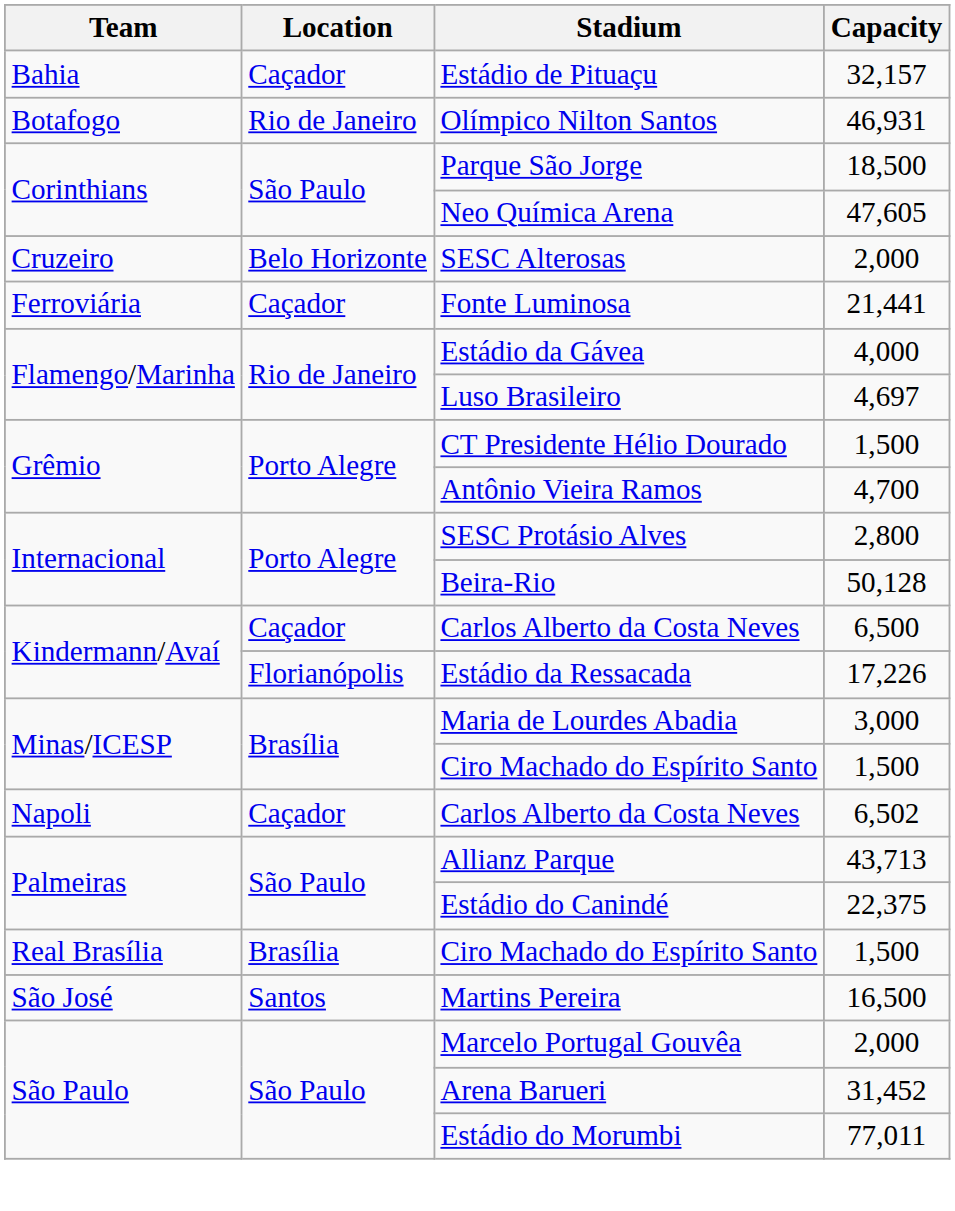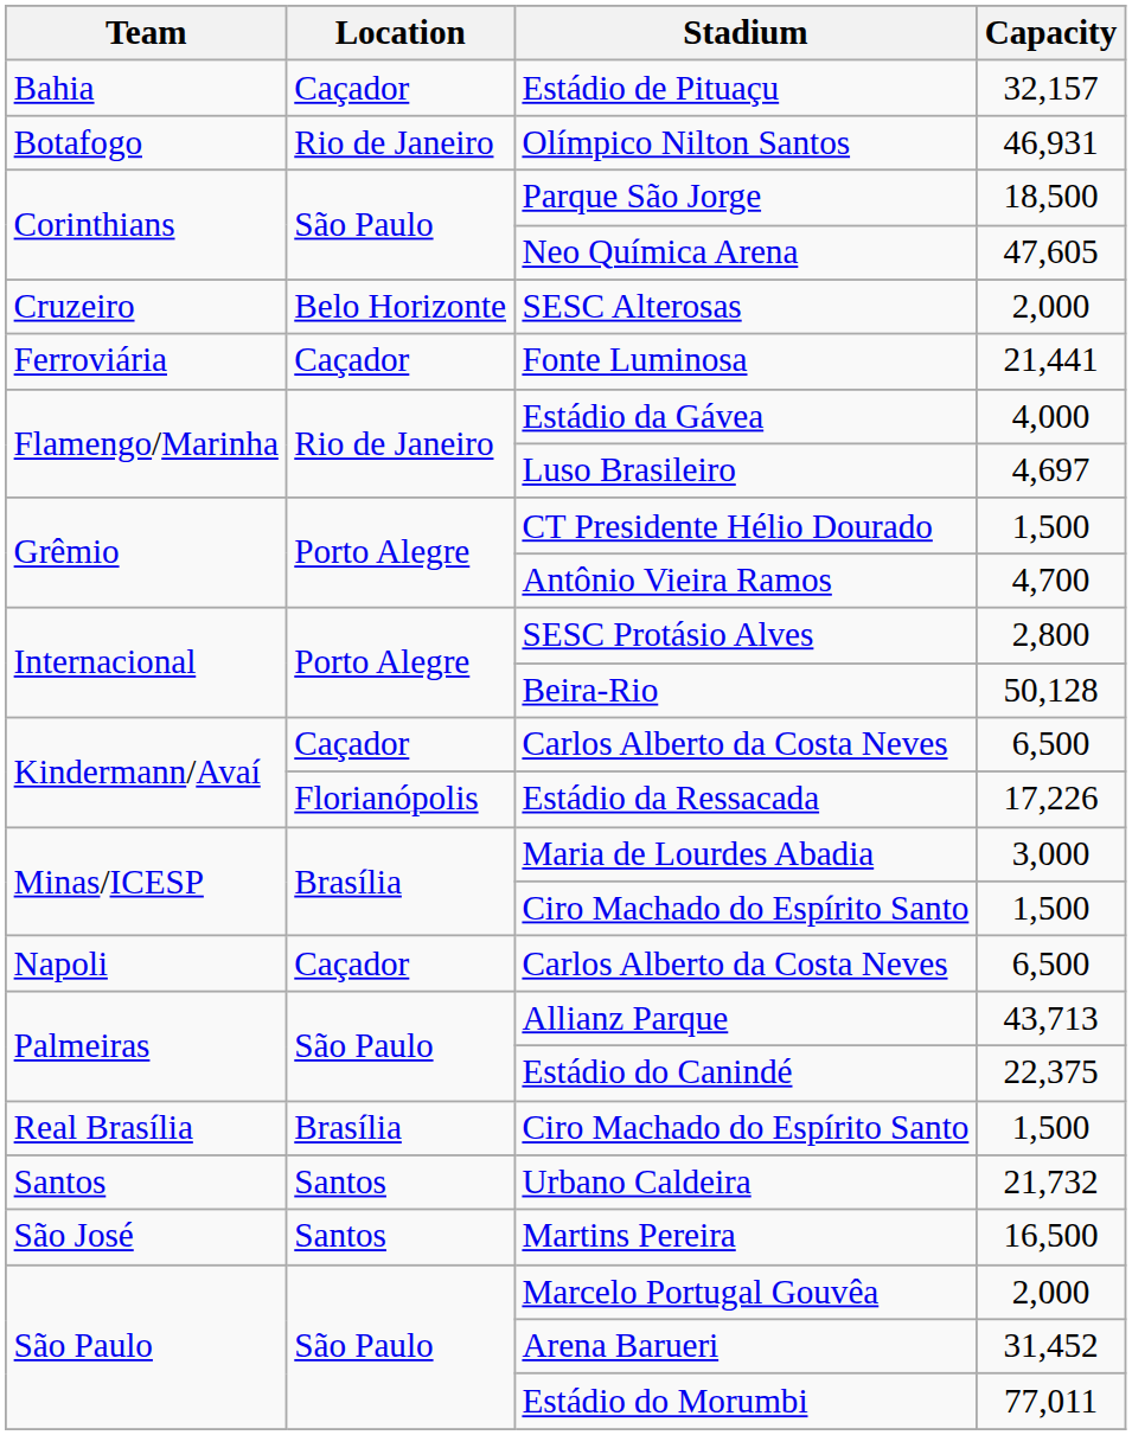 <table class="wikitable sortable" style="text-align: left;">
 <tr>
 <th>Team</th>
 <th>Location</th>
 <th>Stadium</th>
 <th>Capacity</th>
 </tr>
 <tr>
 <td> <a href='#'>Bahia</a></td>
 <td><a href='#'>Caçador</a></td>
 <td><a href='#'>Estádio de Pituaçu</a></td>
 <td align=center>32,157</td>
 </tr>
 <tr>
 <td> <a href='#'>Botafogo</a></td>
 <td><a href='#'>Rio de Janeiro</a></td>
 <td><a href='#'>Olímpico Nilton Santos</a></td>
 <td align=center>46,931</td>
 </tr>
 <tr>
 <td rowspan=2> <a href='#'>Corinthians</a></td>
 <td rowspan=2><a href='#'>São Paulo</a></td>
 <td><a href='#'>Parque São Jorge</a></td>
 <td align=center>18,500</td>
 </tr>
 <tr>
 <td><a href='#'>Neo Química Arena</a></td>
 <td align=center>47,605</td>
 </tr>
 <tr>
 <td> <a href='#'>Cruzeiro</a></td>
 <td><a href='#'>Belo Horizonte</a></td>
 <td><a href='#'>SESC Alterosas</a></td>
 <td align=center>2,000</td>
 </tr>
 <tr>
 <td> <a href='#'>Ferroviária</a></td>
 <td><a href='#'>Caçador</a></td>
 <td><a href='#'>Fonte Luminosa</a></td>
 <td align=center>21,441</td>
 </tr>
 <tr>
 <td rowspan=2> <a href='#'>Flamengo</a>/<a href='#'>Marinha</a></td>
 <td rowspan=2><a href='#'>Rio de Janeiro</a></td>
 <td><a href='#'>Estádio da Gávea</a></td>
 <td align=center>4,000</td>
 </tr>
 <tr>
 <td><a href='#'>Luso Brasileiro</a></td>
 <td align=center>4,697</td>
 </tr>
 <tr>
 <td rowspan=2> <a href='#'>Grêmio</a></td>
 <td rowspan=2><a href='#'>Porto Alegre</a></td>
 <td><a href='#'>CT Presidente Hélio Dourado</a> </td>
 <td align=center>1,500</td>
 </tr>
 <tr>
 <td><a href='#'>Antônio Vieira Ramos</a> </td>
 <td align=center>4,700</td>
 </tr>
 <tr>
 <td rowspan=2> <a href='#'>Internacional</a></td>
 <td rowspan=2><a href='#'>Porto Alegre</a></td>
 <td><a href='#'>SESC Protásio Alves</a></td>
 <td align=center>2,800</td>
 </tr>
 <tr>
 <td><a href='#'>Beira-Rio</a></td>
 <td align=center>50,128</td>
 </tr>
 <tr>
 <td rowspan=2> <a href='#'>Kindermann</a>/<a href='#'>Avaí</a></td>
 <td><a href='#'>Caçador</a></td>
 <td><a href='#'>Carlos Alberto da Costa Neves</a></td>
 <td align=center>6,500</td>
 </tr>
 <tr>
 <td><a href='#'>Florianópolis</a></td>
 <td><a href='#'>Estádio da Ressacada</a></td>
 <td align=center>17,226</td>
 </tr>
 <tr>
 <td rowspan=2> <a href='#'>Minas</a>/<a href='#'>ICESP</a></td>
 <td rowspan=2><a href='#'>Brasília</a></td>
 <td><a href='#'>Maria de Lourdes Abadia</a> </td>
 <td align=center>3,000</td>
 </tr>
 <tr>
 <td><a href='#'>Ciro Machado do Espírito Santo</a></td>
 <td align=center>1,500</td>
 </tr>
 <tr>
 <td> <a href='#'>Napoli</a></td>
 <td><a href='#'>Caçador</a></td>
 <td><a href='#'>Carlos Alberto da Costa Neves</a></td>
-<td align=center>6,502</td>
+<td align=center>6,500</td>
 </tr>
 <tr>
 <td rowspan=2> <a href='#'>Palmeiras</a></td>
 <td rowspan=2><a href='#'>São Paulo</a></td>
 <td><a href='#'>Allianz Parque</a></td>
 <td align=center>43,713</td>
 </tr>
 <tr>
 <td><a href='#'>Estádio do Canindé</a></td>
 <td align=center>22,375</td>
 </tr>
 <tr>
 <td> <a href='#'>Real Brasília</a></td>
 <td><a href='#'>Brasília</a></td>
 <td><a href='#'>Ciro Machado do Espírito Santo</a></td>
 <td align=center>1,500</td>
+</tr>
+<tr>
+<td> <a href='#'>Santos</a></td>
+<td><a href='#'>Santos</a></td>
+<td><a href='#'>Urbano Caldeira</a></td>
+<td align=center>21,732</td>
 </tr>
 <tr>
 <td> <a href='#'>São José</a></td>
 <td><a href='#'>Santos</a></td>
 <td><a href='#'>Martins Pereira</a></td>
 <td align=center>16,500</td>
 </tr>
 <tr>
 <td rowspan=3> <a href='#'>São Paulo</a></td>
 <td rowspan=3><a href='#'>São Paulo</a></td>
 <td><a href='#'>Marcelo Portugal Gouvêa</a> </td>
 <td align=center>2,000</td>
 </tr>
 <tr>
 <td><a href='#'>Arena Barueri</a> </td>
 <td align=center>31,452</td>
 </tr>
 <tr>
 <td><a href='#'>Estádio do Morumbi</a></td>
 <td align=center>77,011</td>
 </tr>
 </table>
